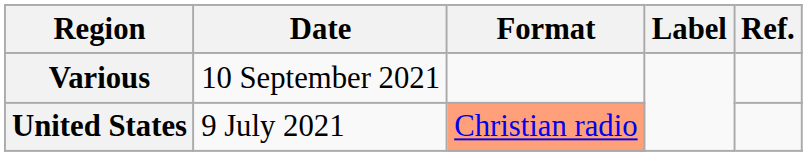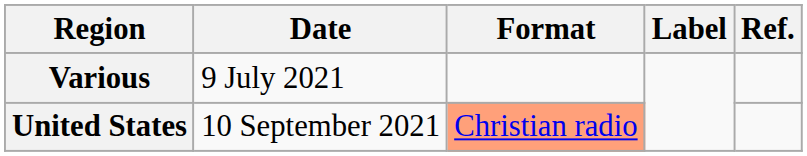 <table class="wikitable plainrowheaders">
 <tr>
 <th scope="col">Region</th>
 <th scope="col">Date</th>
 <th scope="col">Format</th>
 <th scope="col">Label</th>
 <th scope="col">Ref.</th>
 </tr>
 <tr>
 <th scope="row">Various</th>
-<td>10 September 2021</td>
+<td>9 July 2021</td>
 <td></td>
 <td rowspan="2"></td>
 <td></td>
 </tr>
 <tr>
 <th scope="row">United States</th>
-<td>9 July 2021</td>
+<td>10 September 2021</td>
 <td style="background: lightsalmon;"><a href='#'>Christian radio</a></td>
 <td></td>
 </tr>
 </table>
